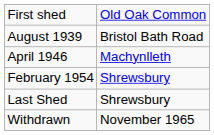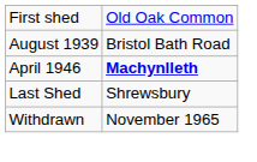 <table class="wikitable">
 <tr>
 <td>First shed</td>
 <td><a href='#'>Old Oak Common</a></td>
 </tr>
 <tr>
 <td>August 1939</td>
 <td>Bristol Bath Road</td>
 </tr>
 <tr>
 <td>April 1946</td>
-<td><a href='#'>Machynlleth</a></td>
-</tr>
-<tr>
-<td>February 1954</td>
-<td><a href='#'>Shrewsbury</a></td>
+<td><strong><a href='#'>Machynlleth</a></strong></td>
 </tr>
 <tr>
 <td>Last Shed</td>
 <td>Shrewsbury</td>
 </tr>
 <tr>
 <td>Withdrawn</td>
 <td>November 1965</td>
 </tr>
 </table>
